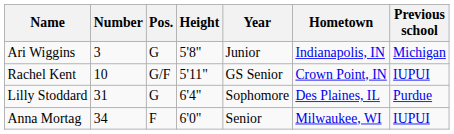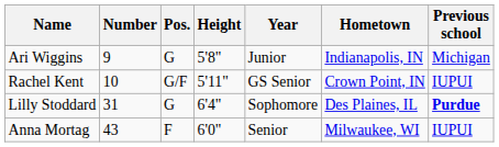 <table class="wikitable sortable" border="1">
 <tr>
 <th>Name</th>
 <th>Number</th>
 <th>Pos.</th>
 <th>Height</th>
 <th>Year</th>
 <th>Hometown</th>
 <th>Previous<br>school</th>
 </tr>
 <tr>
 <td>Ari Wiggins</td>
-<td>3</td>
+<td>9</td>
 <td>G</td>
 <td>5'8"</td>
 <td>Junior</td>
 <td><a href='#'>Indianapolis, IN</a></td>
 <td><a href='#'>Michigan</a></td>
 </tr>
 <tr>
 <td>Rachel Kent</td>
 <td>10</td>
 <td>G/F</td>
 <td>5'11"</td>
 <td>GS Senior</td>
 <td><a href='#'>Crown Point, IN</a></td>
 <td><a href='#'>IUPUI</a></td>
 </tr>
 <tr>
 <td>Lilly Stoddard</td>
 <td>31</td>
 <td>G</td>
 <td>6'4"</td>
 <td>Sophomore</td>
 <td><a href='#'>Des Plaines, IL</a></td>
-<td><a href='#'>Purdue</a></td>
+<td><strong><a href='#'>Purdue</a></strong></td>
 </tr>
 <tr>
 <td>Anna Mortag</td>
-<td>34</td>
+<td>43</td>
 <td>F</td>
 <td>6'0"</td>
 <td>Senior</td>
 <td><a href='#'>Milwaukee, WI</a></td>
 <td><a href='#'>IUPUI</a></td>
 </tr>
 </table>
